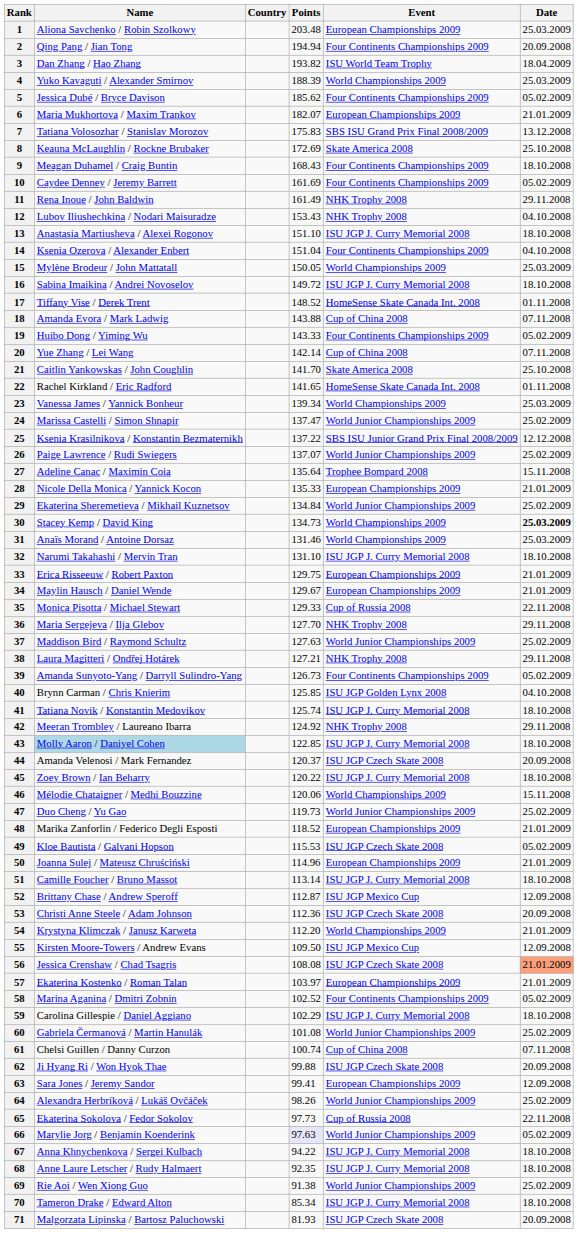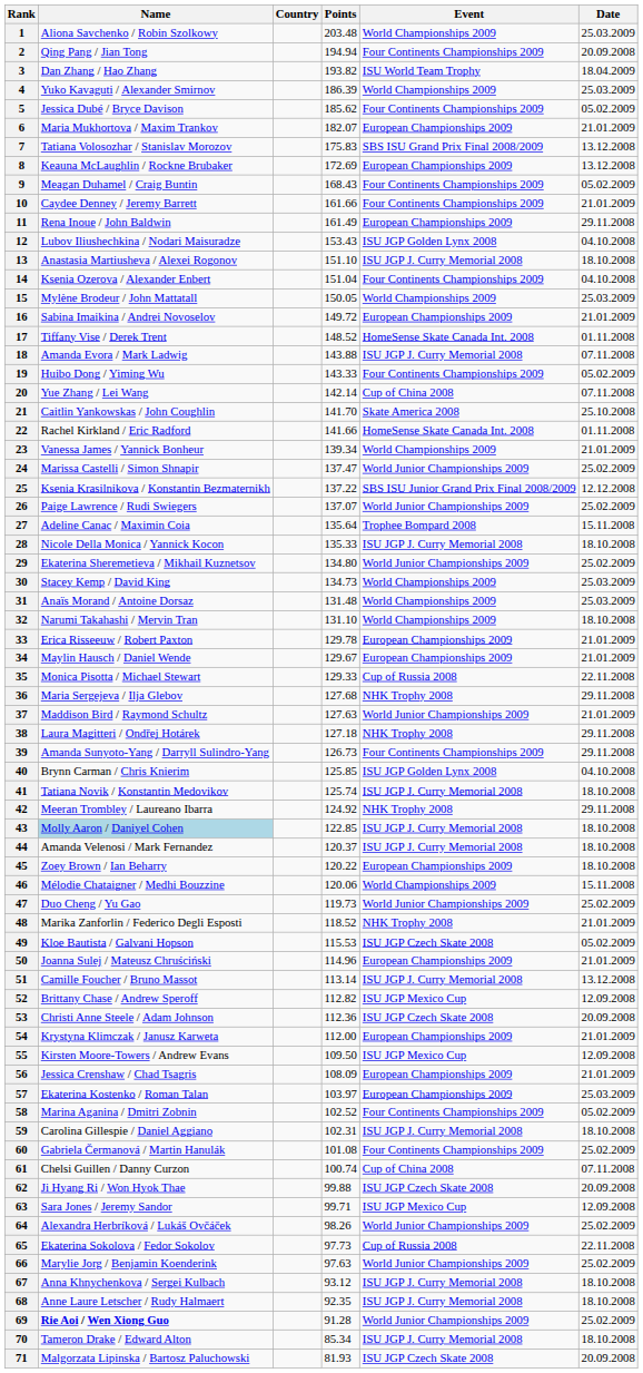 <table class="wikitable sortable">
 <tr>
 <th>Rank</th>
 <th>Name</th>
 <th>Country</th>
 <th>Points</th>
 <th>Event</th>
 <th>Date</th>
 </tr>
 <tr>
 <th>1</th>
 <td><a href='#'>Aliona Savchenko</a> / <a href='#'>Robin Szolkowy</a></td>
 <td></td>
 <td>203.48</td>
-<td><a href='#'>European Championships 2009</a></td>
+<td><a href='#'>World Championships 2009</a></td>
 <td>25.03.2009</td>
 </tr>
 <tr>
 <th>2</th>
 <td><a href='#'>Qing Pang</a> / <a href='#'>Jian Tong</a></td>
 <td></td>
 <td>194.94</td>
 <td><a href='#'>Four Continents Championships 2009</a></td>
 <td>20.09.2008</td>
 </tr>
 <tr>
 <th>3</th>
 <td><a href='#'>Dan Zhang</a> / <a href='#'>Hao Zhang</a></td>
 <td></td>
 <td>193.82</td>
 <td><a href='#'>ISU World Team Trophy</a></td>
 <td>18.04.2009</td>
 </tr>
 <tr>
 <th>4</th>
 <td><a href='#'>Yuko Kavaguti</a> / <a href='#'>Alexander Smirnov</a></td>
 <td></td>
-<td>188.39</td>
+<td>186.39</td>
 <td><a href='#'>World Championships 2009</a></td>
 <td>25.03.2009</td>
 </tr>
 <tr>
 <th>5</th>
 <td><a href='#'>Jessica Dubé</a> / <a href='#'>Bryce Davison</a></td>
 <td></td>
 <td>185.62</td>
 <td><a href='#'>Four Continents Championships 2009</a></td>
 <td>05.02.2009</td>
 </tr>
 <tr>
 <th>6</th>
 <td><a href='#'>Maria Mukhortova</a> / <a href='#'>Maxim Trankov</a></td>
 <td></td>
 <td>182.07</td>
 <td><a href='#'>European Championships 2009</a></td>
 <td>21.01.2009</td>
 </tr>
 <tr>
 <th>7</th>
 <td><a href='#'>Tatiana Volosozhar</a> / <a href='#'>Stanislav Morozov</a></td>
 <td></td>
 <td>175.83</td>
 <td><a href='#'>SBS ISU Grand Prix Final 2008/2009</a></td>
 <td>13.12.2008</td>
 </tr>
 <tr>
 <th>8</th>
 <td><a href='#'>Keauna McLaughlin</a> / <a href='#'>Rockne Brubaker</a></td>
 <td></td>
 <td>172.69</td>
-<td><a href='#'>Skate America 2008</a></td>
-<td>25.10.2008</td>
+<td><a href='#'>European Championships 2009</a></td>
+<td>13.12.2008</td>
 </tr>
 <tr>
 <th>9</th>
 <td><a href='#'>Meagan Duhamel</a> / <a href='#'>Craig Buntin</a></td>
 <td></td>
 <td>168.43</td>
 <td><a href='#'>Four Continents Championships 2009</a></td>
-<td>18.10.2008</td>
+<td>05.02.2009</td>
 </tr>
 <tr>
 <th>10</th>
 <td><a href='#'>Caydee Denney</a> / <a href='#'>Jeremy Barrett</a></td>
 <td></td>
-<td>161.69</td>
+<td>161.66</td>
 <td><a href='#'>Four Continents Championships 2009</a></td>
-<td>05.02.2009</td>
+<td>21.01.2009</td>
 </tr>
 <tr>
 <th>11</th>
 <td><a href='#'>Rena Inoue</a> / <a href='#'>John Baldwin</a></td>
 <td></td>
 <td>161.49</td>
-<td><a href='#'>NHK Trophy 2008</a></td>
+<td><a href='#'>European Championships 2009</a></td>
 <td>29.11.2008</td>
 </tr>
 <tr>
 <th>12</th>
 <td><a href='#'>Lubov Iliushechkina</a> / <a href='#'>Nodari Maisuradze</a></td>
 <td></td>
 <td>153.43</td>
-<td><a href='#'>NHK Trophy 2008</a></td>
+<td><a href='#'>ISU JGP Golden Lynx 2008</a></td>
 <td>04.10.2008</td>
 </tr>
 <tr>
 <th>13</th>
 <td><a href='#'>Anastasia Martiusheva</a> / <a href='#'>Alexei Rogonov</a></td>
 <td></td>
 <td>151.10</td>
 <td><a href='#'>ISU JGP J. Curry Memorial 2008</a></td>
 <td>18.10.2008</td>
 </tr>
 <tr>
 <th>14</th>
 <td><a href='#'>Ksenia Ozerova</a> / <a href='#'>Alexander Enbert</a></td>
 <td></td>
 <td>151.04</td>
 <td><a href='#'>Four Continents Championships 2009</a></td>
 <td>04.10.2008</td>
 </tr>
 <tr>
 <th>15</th>
 <td><a href='#'>Mylène Brodeur</a> / <a href='#'>John Mattatall</a></td>
 <td></td>
 <td>150.05</td>
 <td><a href='#'>World Championships 2009</a></td>
 <td>25.03.2009</td>
 </tr>
 <tr>
 <th>16</th>
 <td><a href='#'>Sabina Imaikina</a> / <a href='#'>Andrei Novoselov</a></td>
 <td></td>
 <td>149.72</td>
-<td><a href='#'>ISU JGP J. Curry Memorial 2008</a></td>
-<td>18.10.2008</td>
+<td><a href='#'>European Championships 2009</a></td>
+<td>21.01.2009</td>
 </tr>
 <tr>
 <th>17</th>
 <td><a href='#'>Tiffany Vise</a> / <a href='#'>Derek Trent</a></td>
 <td></td>
 <td>148.52</td>
 <td><a href='#'>HomeSense Skate Canada Int. 2008</a></td>
 <td>01.11.2008</td>
 </tr>
 <tr>
 <th>18</th>
 <td><a href='#'>Amanda Evora</a> / <a href='#'>Mark Ladwig</a></td>
 <td></td>
 <td>143.88</td>
-<td><a href='#'>Cup of China 2008</a></td>
+<td><a href='#'>ISU JGP J. Curry Memorial 2008</a></td>
 <td>07.11.2008</td>
 </tr>
 <tr>
 <th>19</th>
 <td><a href='#'>Huibo Dong</a> / <a href='#'>Yiming Wu</a></td>
 <td></td>
 <td>143.33</td>
 <td><a href='#'>Four Continents Championships 2009</a></td>
 <td>05.02.2009</td>
 </tr>
 <tr>
 <th>20</th>
 <td><a href='#'>Yue Zhang</a> / <a href='#'>Lei Wang</a></td>
 <td></td>
 <td>142.14</td>
 <td><a href='#'>Cup of China 2008</a></td>
 <td>07.11.2008</td>
 </tr>
 <tr>
 <th>21</th>
 <td><a href='#'>Caitlin Yankowskas</a> / <a href='#'>John Coughlin</a></td>
 <td></td>
 <td>141.70</td>
 <td><a href='#'>Skate America 2008</a></td>
 <td>25.10.2008</td>
 </tr>
 <tr>
 <th>22</th>
 <td>Rachel Kirkland / <a href='#'>Eric Radford</a></td>
 <td></td>
-<td>141.65</td>
+<td>141.66</td>
 <td><a href='#'>HomeSense Skate Canada Int. 2008</a></td>
 <td>01.11.2008</td>
 </tr>
 <tr>
 <th>23</th>
 <td><a href='#'>Vanessa James</a> / <a href='#'>Yannick Bonheur</a></td>
 <td></td>
 <td>139.34</td>
 <td><a href='#'>World Championships 2009</a></td>
-<td>25.03.2009</td>
+<td>21.01.2009</td>
 </tr>
 <tr>
 <th>24</th>
 <td><a href='#'>Marissa Castelli</a> / <a href='#'>Simon Shnapir</a></td>
 <td></td>
 <td>137.47</td>
 <td><a href='#'>World Junior Championships 2009</a></td>
 <td>25.02.2009</td>
 </tr>
 <tr>
 <th>25</th>
 <td><a href='#'>Ksenia Krasilnikova</a> / <a href='#'>Konstantin Bezmaternikh</a></td>
 <td></td>
 <td>137.22</td>
 <td><a href='#'>SBS ISU Junior Grand Prix Final 2008/2009</a></td>
 <td>12.12.2008</td>
 </tr>
 <tr>
 <th>26</th>
 <td><a href='#'>Paige Lawrence</a> / <a href='#'>Rudi Swiegers</a></td>
 <td></td>
 <td>137.07</td>
 <td><a href='#'>World Junior Championships 2009</a></td>
 <td>25.02.2009</td>
 </tr>
 <tr>
 <th>27</th>
 <td><a href='#'>Adeline Canac</a> / <a href='#'>Maximin Coia</a></td>
 <td></td>
 <td>135.64</td>
 <td><a href='#'>Trophee Bompard 2008</a></td>
 <td>15.11.2008</td>
 </tr>
 <tr>
 <th>28</th>
 <td><a href='#'>Nicole Della Monica</a> / <a href='#'>Yannick Kocon</a></td>
 <td></td>
 <td>135.33</td>
-<td><a href='#'>European Championships 2009</a></td>
-<td>21.01.2009</td>
+<td><a href='#'>ISU JGP J. Curry Memorial 2008</a></td>
+<td>18.10.2008</td>
 </tr>
 <tr>
 <th>29</th>
 <td><a href='#'>Ekaterina Sheremetieva</a> / <a href='#'>Mikhail Kuznetsov</a></td>
 <td></td>
-<td>134.84</td>
+<td>134.80</td>
 <td><a href='#'>World Junior Championships 2009</a></td>
 <td>25.02.2009</td>
 </tr>
 <tr>
 <th>30</th>
 <td><a href='#'>Stacey Kemp</a> / <a href='#'>David King</a></td>
 <td></td>
 <td>134.73</td>
 <td><a href='#'>World Championships 2009</a></td>
-<td><strong>25.03.2009</strong></td>
+<td>25.03.2009</td>
 </tr>
 <tr>
 <th>31</th>
 <td><a href='#'>Anaïs Morand</a> / <a href='#'>Antoine Dorsaz</a></td>
 <td></td>
-<td>131.46</td>
+<td>131.48</td>
 <td><a href='#'>World Championships 2009</a></td>
 <td>25.03.2009</td>
 </tr>
 <tr>
 <th>32</th>
 <td><a href='#'>Narumi Takahashi</a> / <a href='#'>Mervin Tran</a></td>
 <td></td>
 <td>131.10</td>
-<td><a href='#'>ISU JGP J. Curry Memorial 2008</a></td>
+<td><a href='#'>World Championships 2009</a></td>
 <td>18.10.2008</td>
 </tr>
 <tr>
 <th>33</th>
 <td><a href='#'>Erica Risseeuw</a> / <a href='#'>Robert Paxton</a></td>
 <td></td>
-<td>129.75</td>
+<td>129.78</td>
 <td><a href='#'>European Championships 2009</a></td>
 <td>21.01.2009</td>
 </tr>
 <tr>
 <th>34</th>
 <td><a href='#'>Maylin Hausch</a> / <a href='#'>Daniel Wende</a></td>
 <td></td>
 <td>129.67</td>
 <td><a href='#'>European Championships 2009</a></td>
 <td>21.01.2009</td>
 </tr>
 <tr>
 <th>35</th>
 <td><a href='#'>Monica Pisotta</a> / <a href='#'>Michael Stewart</a></td>
 <td></td>
 <td>129.33</td>
 <td><a href='#'>Cup of Russia 2008</a></td>
 <td>22.11.2008</td>
 </tr>
 <tr>
 <th>36</th>
 <td><a href='#'>Maria Sergejeva</a> / <a href='#'>Ilja Glebov</a></td>
 <td></td>
-<td>127.70</td>
+<td>127.68</td>
 <td><a href='#'>NHK Trophy 2008</a></td>
 <td>29.11.2008</td>
 </tr>
 <tr>
 <th>37</th>
 <td><a href='#'>Maddison Bird</a> / <a href='#'>Raymond Schultz</a></td>
 <td></td>
 <td>127.63</td>
 <td><a href='#'>World Junior Championships 2009</a></td>
-<td>25.02.2009</td>
+<td>21.01.2009</td>
 </tr>
 <tr>
 <th>38</th>
 <td><a href='#'>Laura Magitteri</a> / <a href='#'>Ondřej Hotárek</a></td>
 <td></td>
-<td>127.21</td>
+<td>127.18</td>
 <td><a href='#'>NHK Trophy 2008</a></td>
 <td>29.11.2008</td>
 </tr>
 <tr>
 <th>39</th>
 <td><a href='#'>Amanda Sunyoto-Yang</a> / <a href='#'>Darryll Sulindro-Yang</a></td>
 <td></td>
 <td>126.73</td>
 <td><a href='#'>Four Continents Championships 2009</a></td>
-<td>05.02.2009</td>
+<td>29.11.2008</td>
 </tr>
 <tr>
 <th>40</th>
 <td>Brynn Carman / <a href='#'>Chris Knierim</a></td>
 <td></td>
 <td>125.85</td>
 <td><a href='#'>ISU JGP Golden Lynx 2008</a></td>
 <td>04.10.2008</td>
 </tr>
 <tr>
 <th>41</th>
 <td><a href='#'>Tatiana Novik</a> / <a href='#'>Konstantin Medovikov</a></td>
 <td></td>
 <td>125.74</td>
 <td><a href='#'>ISU JGP J. Curry Memorial 2008</a></td>
 <td>18.10.2008</td>
 </tr>
 <tr>
 <th>42</th>
 <td><a href='#'>Meeran Trombley</a> / Laureano Ibarra</td>
 <td></td>
 <td>124.92</td>
 <td><a href='#'>NHK Trophy 2008</a></td>
 <td>29.11.2008</td>
 </tr>
 <tr>
 <th>43</th>
 <td style="background: lightblue;"><a href='#'>Molly Aaron</a> / <a href='#'>Daniyel Cohen</a></td>
 <td></td>
 <td>122.85</td>
 <td><a href='#'>ISU JGP J. Curry Memorial 2008</a></td>
 <td>18.10.2008</td>
 </tr>
 <tr>
 <th>44</th>
 <td>Amanda Velenosi / Mark Fernandez</td>
 <td></td>
 <td>120.37</td>
-<td><a href='#'>ISU JGP Czech Skate 2008</a></td>
-<td>20.09.2008</td>
+<td><a href='#'>ISU JGP J. Curry Memorial 2008</a></td>
+<td>18.10.2008</td>
 </tr>
 <tr>
 <th>45</th>
 <td><a href='#'>Zoey Brown</a> / <a href='#'>Ian Beharry</a></td>
 <td></td>
 <td>120.22</td>
-<td><a href='#'>ISU JGP J. Curry Memorial 2008</a></td>
+<td><a href='#'>European Championships 2009</a></td>
 <td>18.10.2008</td>
 </tr>
 <tr>
 <th>46</th>
 <td><a href='#'>Mélodie Chataigner</a> / <a href='#'>Medhi Bouzzine</a></td>
 <td></td>
 <td>120.06</td>
 <td><a href='#'>World Championships 2009</a></td>
 <td>15.11.2008</td>
 </tr>
 <tr>
 <th>47</th>
 <td><a href='#'>Duo Cheng</a> / <a href='#'>Yu Gao</a></td>
 <td></td>
 <td>119.73</td>
 <td><a href='#'>World Junior Championships 2009</a></td>
 <td>25.02.2009</td>
 </tr>
 <tr>
 <th>48</th>
 <td>Marika Zanforlin / Federico Degli Esposti</td>
 <td></td>
 <td>118.52</td>
-<td><a href='#'>European Championships 2009</a></td>
+<td><a href='#'>NHK Trophy 2008</a></td>
 <td>21.01.2009</td>
 </tr>
 <tr>
 <th>49</th>
 <td><a href='#'>Kloe Bautista</a> / <a href='#'>Galvani Hopson</a></td>
 <td></td>
 <td>115.53</td>
 <td><a href='#'>ISU JGP Czech Skate 2008</a></td>
 <td>05.02.2009</td>
 </tr>
 <tr>
 <th>50</th>
 <td><a href='#'>Joanna Sulej</a> / <a href='#'>Mateusz Chruściński</a></td>
 <td></td>
 <td>114.96</td>
 <td><a href='#'>European Championships 2009</a></td>
 <td>21.01.2009</td>
 </tr>
 <tr>
 <th>51</th>
 <td><a href='#'>Camille Foucher</a> / <a href='#'>Bruno Massot</a></td>
 <td></td>
 <td>113.14</td>
 <td><a href='#'>ISU JGP J. Curry Memorial 2008</a></td>
-<td>18.10.2008</td>
+<td>13.12.2008</td>
 </tr>
 <tr>
 <th>52</th>
 <td><a href='#'>Brittany Chase</a> / <a href='#'>Andrew Speroff</a></td>
 <td></td>
-<td>112.87</td>
+<td>112.82</td>
 <td><a href='#'>ISU JGP Mexico Cup</a></td>
 <td>12.09.2008</td>
 </tr>
 <tr>
 <th>53</th>
 <td><a href='#'>Christi Anne Steele</a> / <a href='#'>Adam Johnson</a></td>
 <td></td>
 <td>112.36</td>
 <td><a href='#'>ISU JGP Czech Skate 2008</a></td>
 <td>20.09.2008</td>
 </tr>
 <tr>
 <th>54</th>
 <td><a href='#'>Krystyna Klimczak</a> / <a href='#'>Janusz Karweta</a></td>
 <td></td>
-<td>112.20</td>
-<td><a href='#'>World Championships 2009</a></td>
+<td>112.00</td>
+<td><a href='#'>European Championships 2009</a></td>
 <td>21.01.2009</td>
 </tr>
 <tr>
 <th>55</th>
 <td><a href='#'>Kirsten Moore-Towers</a> / Andrew Evans</td>
 <td></td>
 <td>109.50</td>
 <td><a href='#'>ISU JGP Mexico Cup</a></td>
 <td>12.09.2008</td>
 </tr>
 <tr>
 <th>56</th>
 <td><a href='#'>Jessica Crenshaw</a> / <a href='#'>Chad Tsagris</a></td>
 <td></td>
-<td>108.08</td>
-<td><a href='#'>ISU JGP Czech Skate 2008</a></td>
-<td style="background: lightsalmon;">21.01.2009</td>
+<td>108.09</td>
+<td><a href='#'>European Championships 2009</a></td>
+<td>21.01.2009</td>
 </tr>
 <tr>
 <th>57</th>
 <td><a href='#'>Ekaterina Kostenko</a> / <a href='#'>Roman Talan</a></td>
 <td></td>
 <td>103.97</td>
 <td><a href='#'>European Championships 2009</a></td>
-<td>21.01.2009</td>
+<td>25.03.2009</td>
 </tr>
 <tr>
 <th>58</th>
 <td><a href='#'>Marina Aganina</a> / <a href='#'>Dmitri Zobnin</a></td>
 <td></td>
 <td>102.52</td>
 <td><a href='#'>Four Continents Championships 2009</a></td>
 <td>05.02.2009</td>
 </tr>
 <tr>
 <th>59</th>
 <td>Carolina Gillespie / <a href='#'>Daniel Aggiano</a></td>
 <td></td>
-<td>102.29</td>
+<td>102.31</td>
 <td><a href='#'>ISU JGP J. Curry Memorial 2008</a></td>
 <td>18.10.2008</td>
 </tr>
 <tr>
 <th>60</th>
 <td><a href='#'>Gabriela Čermanová</a> / <a href='#'>Martin Hanulák</a></td>
 <td></td>
 <td>101.08</td>
-<td><a href='#'>World Junior Championships 2009</a></td>
+<td><a href='#'>Four Continents Championships 2009</a></td>
 <td>25.02.2009</td>
 </tr>
 <tr>
 <th>61</th>
 <td>Chelsi Guillen / Danny Curzon</td>
 <td></td>
 <td>100.74</td>
 <td><a href='#'>Cup of China 2008</a></td>
 <td>07.11.2008</td>
 </tr>
 <tr>
 <th>62</th>
 <td><a href='#'>Ji Hyang Ri</a> / <a href='#'>Won Hyok Thae</a></td>
 <td></td>
 <td>99.88</td>
 <td><a href='#'>ISU JGP Czech Skate 2008</a></td>
 <td>20.09.2008</td>
 </tr>
 <tr>
 <th>63</th>
 <td><a href='#'>Sara Jones</a> / <a href='#'>Jeremy Sandor</a></td>
 <td></td>
-<td>99.41</td>
-<td><a href='#'>European Championships 2009</a></td>
+<td>99.71</td>
+<td><a href='#'>ISU JGP Mexico Cup</a></td>
 <td>12.09.2008</td>
 </tr>
 <tr>
 <th>64</th>
 <td><a href='#'>Alexandra Herbríková</a> / <a href='#'>Lukáš Ovčáček</a></td>
 <td></td>
 <td>98.26</td>
 <td><a href='#'>World Junior Championships 2009</a></td>
 <td>25.02.2009</td>
 </tr>
 <tr>
 <th>65</th>
 <td><a href='#'>Ekaterina Sokolova</a> / <a href='#'>Fedor Sokolov</a></td>
 <td></td>
 <td>97.73</td>
 <td><a href='#'>Cup of Russia 2008</a></td>
 <td>22.11.2008</td>
 </tr>
 <tr>
 <th>66</th>
 <td><a href='#'>Marylie Jorg</a> / <a href='#'>Benjamin Koenderink</a></td>
 <td></td>
-<td style="background: lavender;">97.63</td>
+<td>97.63</td>
 <td><a href='#'>World Junior Championships 2009</a></td>
-<td>05.02.2009</td>
+<td>25.02.2009</td>
 </tr>
 <tr>
 <th>67</th>
 <td><a href='#'>Anna Khnychenkova</a> / <a href='#'>Sergei Kulbach</a></td>
 <td></td>
-<td>94.22</td>
+<td>93.12</td>
 <td><a href='#'>ISU JGP J. Curry Memorial 2008</a></td>
 <td>18.10.2008</td>
 </tr>
 <tr>
 <th>68</th>
 <td><a href='#'>Anne Laure Letscher</a> / <a href='#'>Rudy Halmaert</a></td>
 <td></td>
 <td>92.35</td>
 <td><a href='#'>ISU JGP J. Curry Memorial 2008</a></td>
 <td>18.10.2008</td>
 </tr>
 <tr>
 <th>69</th>
-<td><a href='#'>Rie Aoi</a> / <a href='#'>Wen Xiong Guo</a></td>
+<td><strong><a href='#'>Rie Aoi</a> / <a href='#'>Wen Xiong Guo</a></strong></td>
 <td></td>
-<td>91.38</td>
+<td>91.28</td>
 <td><a href='#'>World Junior Championships 2009</a></td>
 <td>25.02.2009</td>
 </tr>
 <tr>
 <th>70</th>
 <td><a href='#'>Tameron Drake</a> / <a href='#'>Edward Alton</a></td>
 <td></td>
 <td>85.34</td>
 <td><a href='#'>ISU JGP J. Curry Memorial 2008</a></td>
 <td>18.10.2008</td>
 </tr>
 <tr>
 <th>71</th>
 <td><a href='#'>Malgorzata Lipinska</a> / <a href='#'>Bartosz Paluchowski</a></td>
 <td></td>
 <td>81.93</td>
 <td><a href='#'>ISU JGP Czech Skate 2008</a></td>
 <td>20.09.2008</td>
 </tr>
 </table>
